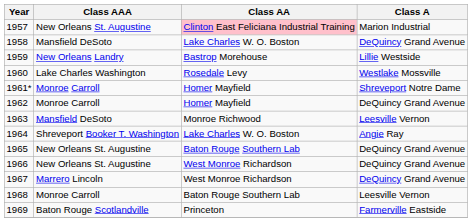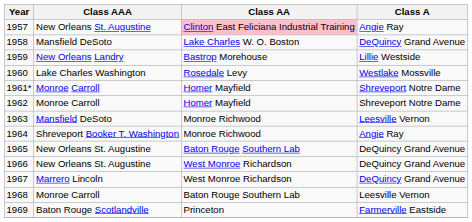 <table class="wikitable sortable">
 <tr>
 <th>Year</th>
 <th>Class AAA</th>
 <th>Class AA</th>
 <th>Class A</th>
 </tr>
 <tr>
 <td>1957</td>
 <td>New Orleans <a href='#'>St. Augustine</a></td>
 <td style="background: pink;"><a href='#'>Clinton</a> East Feliciana Industrial Training</td>
-<td>Marion Industrial</td>
+<td><a href='#'>Angie</a> Ray</td>
 </tr>
 <tr>
 <td>1958</td>
 <td>Mansfield DeSoto</td>
 <td><a href='#'>Lake Charles</a> W. O. Boston</td>
 <td><a href='#'>DeQuincy</a> Grand Avenue</td>
 </tr>
 <tr>
 <td>1959</td>
 <td><a href='#'>New Orleans</a> <a href='#'>Landry</a></td>
 <td><a href='#'>Bastrop</a> Morehouse</td>
 <td><a href='#'>Lillie</a> Westside</td>
 </tr>
 <tr>
 <td>1960</td>
 <td>Lake Charles Washington</td>
 <td><a href='#'>Rosedale</a> Levy</td>
 <td><a href='#'>Westlake</a> Mossville</td>
 </tr>
 <tr>
 <td>1961*</td>
 <td><a href='#'>Monroe</a> <a href='#'>Carroll</a></td>
 <td><a href='#'>Homer</a> Mayfield</td>
 <td><a href='#'>Shreveport</a> Notre Dame</td>
 </tr>
 <tr>
 <td>1962</td>
 <td>Monroe Carroll</td>
 <td><a href='#'>Homer</a> Mayfield</td>
-<td>DeQuincy Grand Avenue</td>
+<td>Shreveport Notre Dame</td>
 </tr>
 <tr>
 <td>1963</td>
 <td><a href='#'>Mansfield</a> DeSoto</td>
 <td>Monroe Richwood</td>
 <td><a href='#'>Leesville</a> Vernon</td>
 </tr>
 <tr>
 <td>1964</td>
 <td>Shreveport <a href='#'>Booker T. Washington</a></td>
-<td><a href='#'>Lake Charles</a> W. O. Boston</td>
+<td>Monroe Richwood</td>
 <td><a href='#'>Angie</a> Ray</td>
 </tr>
 <tr>
 <td>1965</td>
 <td>New Orleans St. Augustine</td>
 <td><a href='#'>Baton Rouge</a> <a href='#'>Southern Lab</a></td>
 <td>DeQuincy Grand Avenue</td>
 </tr>
 <tr>
 <td>1966</td>
 <td>New Orleans St. Augustine</td>
 <td><a href='#'>West Monroe</a> Richardson</td>
 <td>DeQuincy Grand Avenue</td>
 </tr>
 <tr>
 <td>1967</td>
 <td><a href='#'>Marrero</a> Lincoln</td>
 <td>West Monroe Richardson</td>
 <td><a href='#'>DeQuincy</a> Grand Avenue</td>
 </tr>
 <tr>
 <td>1968</td>
 <td>Monroe Carroll</td>
 <td>Baton Rouge Southern Lab</td>
 <td>Leesville Vernon</td>
 </tr>
 <tr>
 <td>1969</td>
 <td>Baton Rouge <a href='#'>Scotlandville</a></td>
 <td>Princeton</td>
 <td><a href='#'>Farmerville</a> Eastside</td>
 </tr>
 <tr>
 </tr>
 </table>
